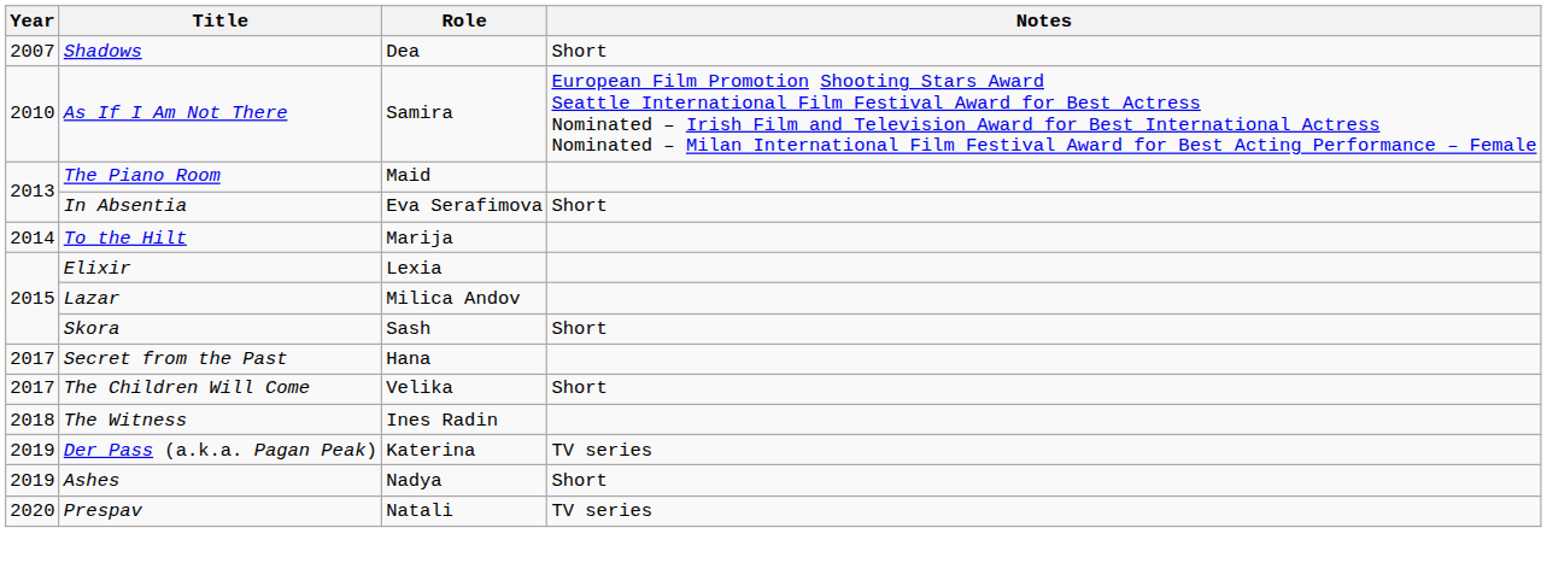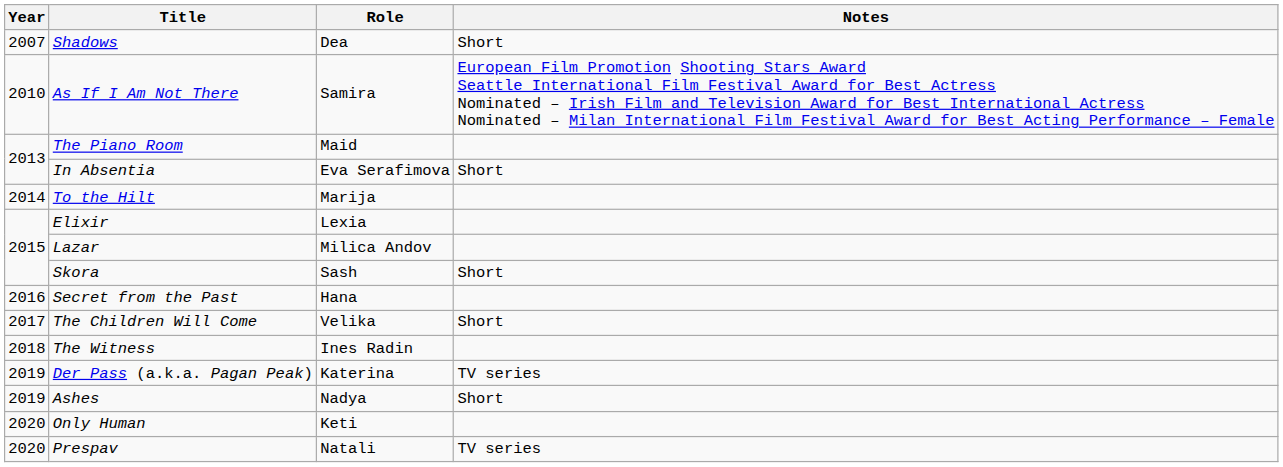 <table class="wikitable sortable">
 <tr>
 <th>Year</th>
 <th>Title</th>
 <th>Role</th>
 <th>Notes</th>
 </tr>
 <tr>
 <td>2007</td>
 <td><em><a href='#'>Shadows</a></em></td>
 <td>Dea</td>
 <td>Short</td>
 </tr>
 <tr>
 <td>2010</td>
 <td><em><a href='#'>As If I Am Not There</a></em></td>
 <td>Samira</td>
 <td><a href='#'>European Film Promotion</a> <a href='#'>Shooting Stars Award</a> <br> <a href='#'>Seattle International Film Festival Award for Best Actress</a> <br> Nominated – <a href='#'>Irish Film and Television Award for Best International Actress</a> <br> Nominated – <a href='#'>Milan International Film Festival Award for Best Acting Performance – Female</a></td>
 </tr>
 <tr>
 <td rowspan="2">2013</td>
 <td><em><a href='#'>The Piano Room</a></em></td>
 <td>Maid</td>
 <td></td>
 </tr>
 <tr>
 <td><em>In Absentia</em></td>
 <td>Eva Serafimova</td>
 <td>Short</td>
 </tr>
 <tr>
 <td>2014</td>
 <td><em><a href='#'>To the Hilt</a></em></td>
 <td>Marija</td>
 <td></td>
 </tr>
 <tr>
 <td rowspan="3">2015</td>
 <td><em>Elixir</em></td>
 <td>Lexia</td>
 <td></td>
 </tr>
 <tr>
 <td><em>Lazar</em></td>
 <td>Milica Andov</td>
 <td></td>
 </tr>
 <tr>
 <td><em>Skora</em></td>
 <td>Sash</td>
 <td>Short</td>
 </tr>
 <tr>
-<td>2017</td>
+<td>2016</td>
 <td><em>Secret from the Past</em></td>
 <td>Hana</td>
 <td></td>
 </tr>
 <tr>
 <td>2017</td>
 <td><em>The Children Will Come</em></td>
 <td>Velika</td>
 <td>Short</td>
 </tr>
 <tr>
 <td>2018</td>
 <td><em>The Witness</em></td>
 <td>Ines Radin</td>
 <td></td>
 </tr>
 <tr>
 <td>2019</td>
 <td><em><a href='#'>Der Pass</a></em> (a.k.a. <em>Pagan Peak</em>)</td>
 <td>Katerina</td>
 <td>TV series</td>
 </tr>
 <tr>
 <td>2019</td>
 <td><em>Ashes</em></td>
 <td>Nadya</td>
 <td>Short</td>
 </tr>
 <tr>
 <td>2020</td>
+<td><em>Only Human</em></td>
+<td>Keti</td>
+<td></td>
+</tr>
+<tr>
+<td>2020</td>
 <td><em>Prespav</em></td>
 <td>Natali</td>
 <td>TV series</td>
 </tr>
 </table>
